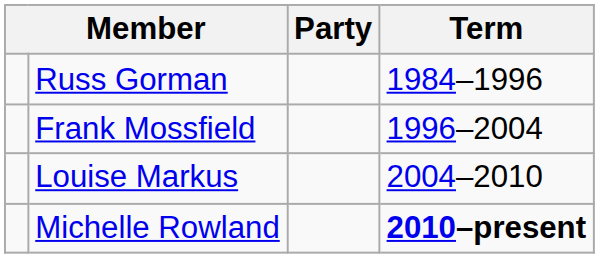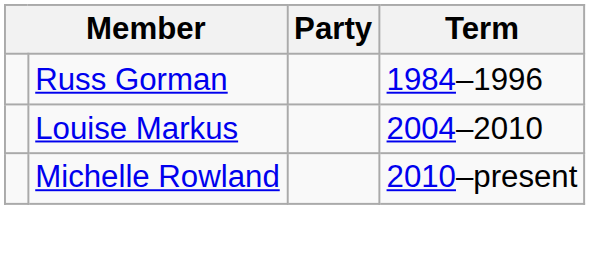 <table class="wikitable">
 <tr>
 <th colspan="2">Member</th>
 <th>Party</th>
 <th>Term</th>
 </tr>
 <tr>
 <td> </td>
 <td><a href='#'>Russ Gorman</a></td>
 <td></td>
 <td><a href='#'>1984</a>–1996</td>
 </tr>
 <tr>
 <td> </td>
-<td><a href='#'>Frank Mossfield</a></td>
-<td></td>
-<td><a href='#'>1996</a>–2004</td>
-</tr>
-<tr>
-<td> </td>
 <td><a href='#'>Louise Markus</a></td>
 <td></td>
 <td><a href='#'>2004</a>–2010</td>
 </tr>
 <tr>
 <td> </td>
 <td><a href='#'>Michelle Rowland</a></td>
 <td></td>
-<td><strong><a href='#'>2010</a>–present</strong></td>
+<td><a href='#'>2010</a>–present</td>
 </tr>
 </table>
